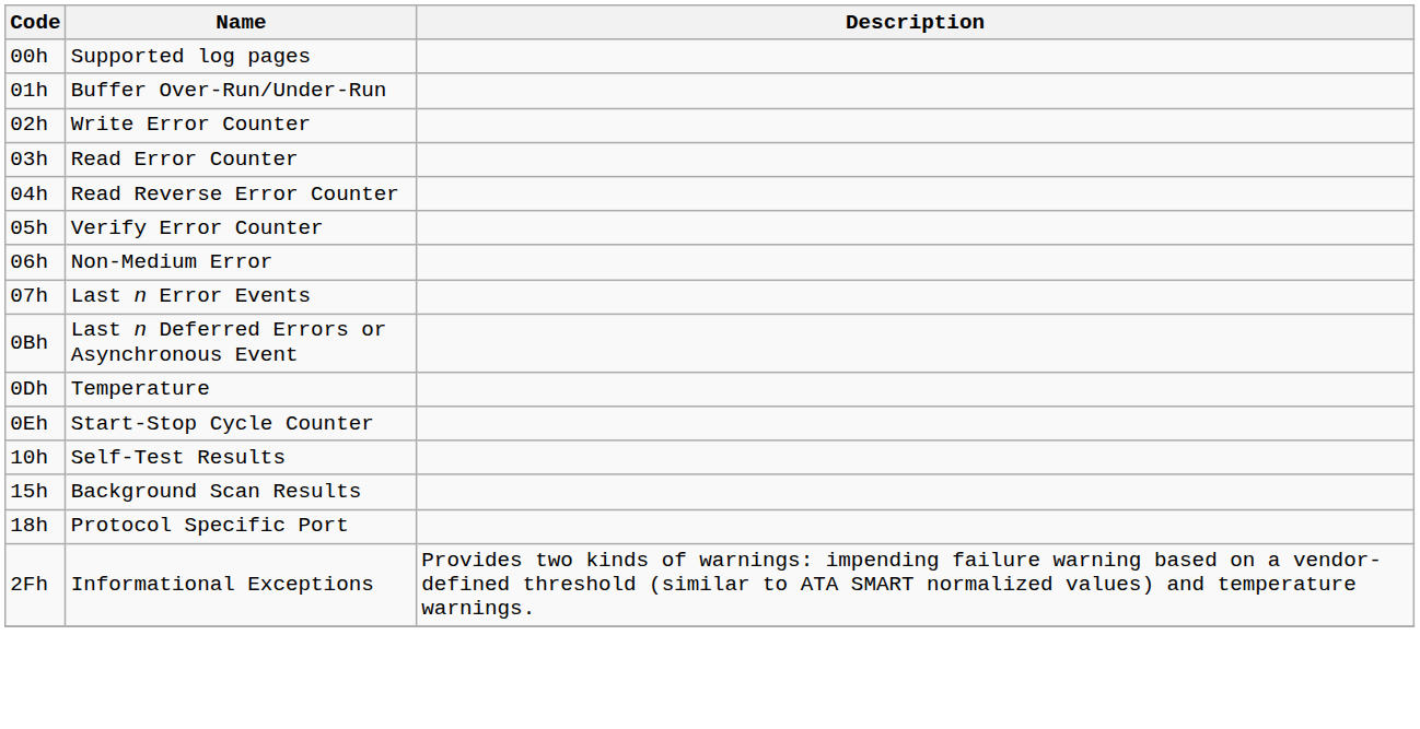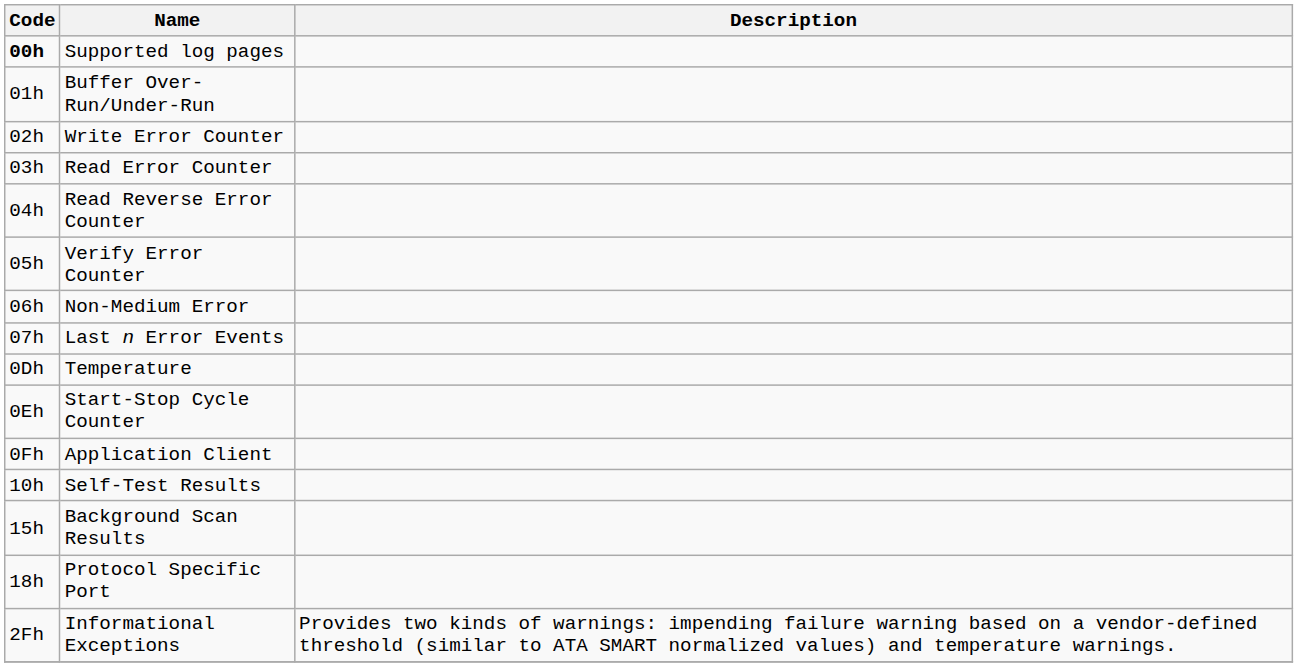 <table class=wikitable>
 <tr>
 <th>Code</th>
 <th>Name</th>
 <th>Description</th>
 </tr>
 <tr>
-<td>00h</td>
+<td><strong>00h</strong></td>
 <td>Supported log pages</td>
 <td></td>
 </tr>
 <tr>
 <td>01h</td>
 <td>Buffer Over-Run/Under-Run</td>
 <td></td>
 </tr>
 <tr>
 <td>02h</td>
 <td>Write Error Counter</td>
 <td></td>
 </tr>
 <tr>
 <td>03h</td>
 <td>Read Error Counter</td>
 <td></td>
 </tr>
 <tr>
 <td>04h</td>
 <td>Read Reverse Error Counter</td>
 <td></td>
 </tr>
 <tr>
 <td>05h</td>
 <td>Verify Error Counter</td>
 <td></td>
 </tr>
 <tr>
 <td>06h</td>
 <td>Non-Medium Error</td>
 <td></td>
 </tr>
 <tr>
 <td>07h</td>
 <td>Last <em>n</em> Error Events</td>
 <td></td>
 </tr>
 <tr>
-<td>0Bh</td>
-<td>Last <em>n</em> Deferred Errors or Asynchronous Event</td>
-<td></td>
-</tr>
-<tr>
 <td>0Dh</td>
 <td>Temperature</td>
 <td></td>
 </tr>
 <tr>
 <td>0Eh</td>
 <td>Start-Stop Cycle Counter</td>
+<td></td>
+</tr>
+<tr>
+<td>0Fh</td>
+<td>Application Client</td>
 <td></td>
 </tr>
 <tr>
 <td>10h</td>
 <td>Self-Test Results</td>
 <td></td>
 </tr>
 <tr>
 <td>15h</td>
 <td>Background Scan Results</td>
 <td></td>
 </tr>
 <tr>
 <td>18h</td>
 <td>Protocol Specific Port</td>
 <td></td>
 </tr>
 <tr>
 <td>2Fh</td>
 <td>Informational Exceptions</td>
 <td>Provides two kinds of warnings: impending failure warning based on a vendor-defined threshold (similar to ATA SMART normalized values) and temperature warnings.</td>
 </tr>
 <tr>
 </tr>
 </table>
